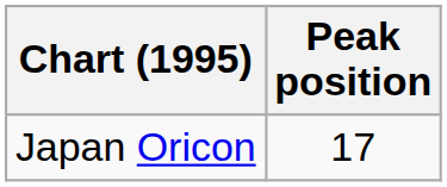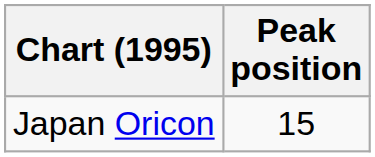 <table class="wikitable">
 <tr>
 <th>Chart (1995)</th>
 <th>Peak<br>position</th>
 </tr>
 <tr>
 <td>Japan <a href='#'>Oricon</a></td>
-<td align="center">17</td>
+<td align="center">15</td>
 </tr>
 </table>
